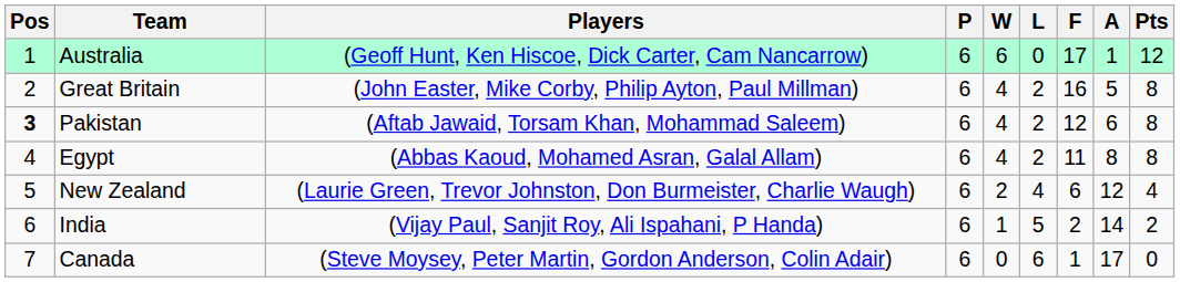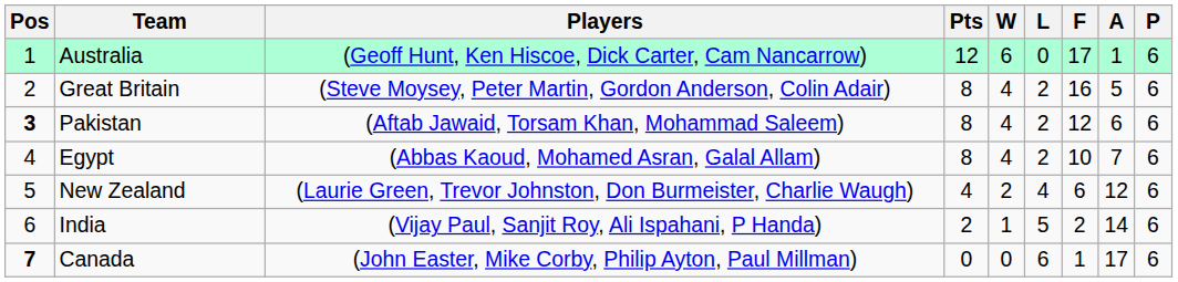 <table class="wikitable" style="font-size: 100%">
 <tr>
 <th width=20>Pos</th>
 <th width=150>Team</th>
 <th width=500>Players</th>
-<th width=20>P</th>
+<th width=20>Pts</th>
 <th width=20>W</th>
 <th width=20>L</th>
 <th width=20>F</th>
 <th width=20>A</th>
-<th width=20>Pts</th>
+<th width=20>P</th>
 </tr>
 <tr align=center style="background: #ADFFD6;">
 <td>1</td>
 <td align="left"> Australia</td>
 <td>(<a href='#'>Geoff Hunt</a>, <a href='#'>Ken Hiscoe</a>, <a href='#'>Dick Carter</a>, <a href='#'>Cam Nancarrow</a>)</td>
-<td>6</td>
+<td>12</td>
 <td>6</td>
 <td>0</td>
 <td>17</td>
 <td>1</td>
-<td>12</td>
+<td>6</td>
 </tr>
 <tr align=center>
 <td>2</td>
 <td align="left"> Great Britain</td>
-<td>(<a href='#'>John Easter</a>, <a href='#'>Mike Corby</a>, <a href='#'>Philip Ayton</a>, <a href='#'>Paul Millman</a>)</td>
-<td>6</td>
+<td>(<a href='#'>Steve Moysey</a>, <a href='#'>Peter Martin</a>, <a href='#'>Gordon Anderson</a>, <a href='#'>Colin Adair</a>)</td>
+<td>8</td>
 <td>4</td>
 <td>2</td>
 <td>16</td>
 <td>5</td>
-<td>8</td>
+<td>6</td>
 </tr>
 <tr align=center>
 <td><strong>3</strong></td>
 <td align="left"> Pakistan</td>
 <td>(<a href='#'>Aftab Jawaid</a>, <a href='#'>Torsam Khan</a>, <a href='#'>Mohammad Saleem</a>)</td>
-<td>6</td>
+<td>8</td>
 <td>4</td>
 <td>2</td>
 <td>12</td>
 <td>6</td>
-<td>8</td>
+<td>6</td>
 </tr>
 <tr align=center>
 <td>4</td>
 <td align="left"> Egypt</td>
 <td>(<a href='#'>Abbas Kaoud</a>, <a href='#'>Mohamed Asran</a>, <a href='#'>Galal Allam</a>)</td>
-<td>6</td>
+<td>8</td>
 <td>4</td>
 <td>2</td>
-<td>11</td>
-<td>8</td>
-<td>8</td>
+<td>10</td>
+<td>7</td>
+<td>6</td>
 </tr>
 <tr align=center>
 <td>5</td>
 <td align="left"> New Zealand</td>
 <td>(<a href='#'>Laurie Green</a>, <a href='#'>Trevor Johnston</a>, <a href='#'>Don Burmeister</a>, <a href='#'>Charlie Waugh</a>)</td>
-<td>6</td>
+<td>4</td>
 <td>2</td>
 <td>4</td>
 <td>6</td>
 <td>12</td>
-<td>4</td>
+<td>6</td>
 </tr>
 <tr align=center>
 <td>6</td>
 <td align="left"> India</td>
 <td>(<a href='#'>Vijay Paul</a>, <a href='#'>Sanjit Roy</a>, <a href='#'>Ali Ispahani</a>, <a href='#'>P Handa</a>)</td>
-<td>6</td>
+<td>2</td>
 <td>1</td>
 <td>5</td>
 <td>2</td>
 <td>14</td>
-<td>2</td>
+<td>6</td>
 </tr>
 <tr align=center>
-<td>7</td>
+<td><strong>7</strong></td>
 <td align="left"> Canada</td>
-<td>(<a href='#'>Steve Moysey</a>, <a href='#'>Peter Martin</a>, <a href='#'>Gordon Anderson</a>, <a href='#'>Colin Adair</a>)</td>
-<td>6</td>
+<td>(<a href='#'>John Easter</a>, <a href='#'>Mike Corby</a>, <a href='#'>Philip Ayton</a>, <a href='#'>Paul Millman</a>)</td>
+<td>0</td>
 <td>0</td>
 <td>6</td>
 <td>1</td>
 <td>17</td>
-<td>0</td>
+<td>6</td>
 </tr>
 </table>
